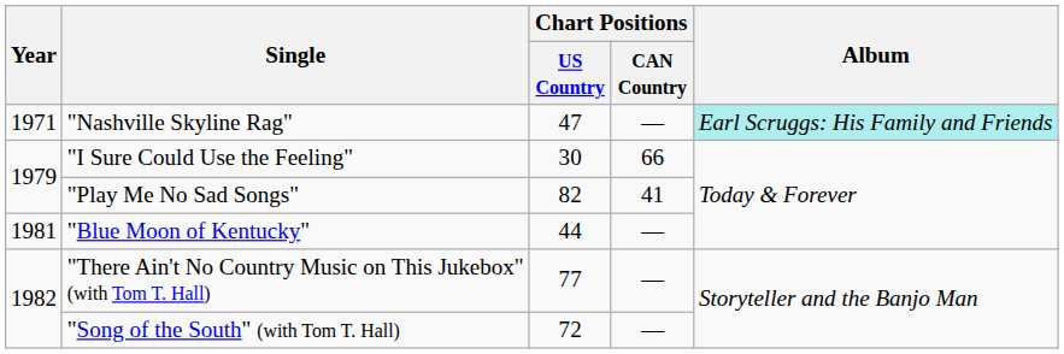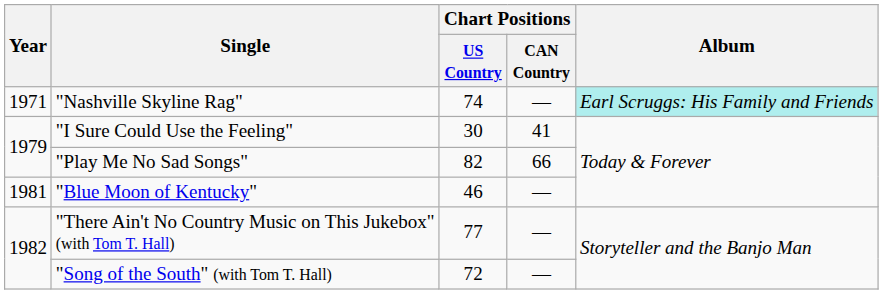 <table class="wikitable">
 <tr>
 <th rowspan="2">Year</th>
 <th rowspan="2">Single</th>
 <th colspan="2">Chart Positions</th>
 <th rowspan="2">Album</th>
 </tr>
 <tr>
 <th style="width:50px;"><small><a href='#'>US Country</a></small></th>
 <th style="width:50px;"><small>CAN Country</small></th>
 </tr>
 <tr>
 <td>1971</td>
 <td>"Nashville Skyline Rag"</td>
-<td style="text-align:center;">47</td>
+<td style="text-align:center;">74</td>
 <td style="text-align:center;">—</td>
 <td style="background: paleturquoise;"><em>Earl Scruggs: His Family and Friends</em></td>
 </tr>
 <tr>
 <td rowspan="2">1979</td>
 <td>"I Sure Could Use the Feeling"</td>
 <td style="text-align:center;">30</td>
-<td style="text-align:center;">66</td>
+<td style="text-align:center;">41</td>
 <td rowspan="3"><em>Today & Forever</em></td>
 </tr>
 <tr>
 <td>"Play Me No Sad Songs"</td>
 <td style="text-align:center;">82</td>
-<td style="text-align:center;">41</td>
+<td style="text-align:center;">66</td>
 </tr>
 <tr>
 <td>1981</td>
 <td>"<a href='#'>Blue Moon of Kentucky</a>"</td>
-<td style="text-align:center;">44</td>
+<td style="text-align:center;">46</td>
 <td style="text-align:center;">—</td>
 </tr>
 <tr>
 <td rowspan="2">1982</td>
 <td>"There Ain't No Country Music on This Jukebox"<br><small>(with <a href='#'>Tom T. Hall</a>)</small></td>
 <td style="text-align:center;">77</td>
 <td style="text-align:center;">—</td>
 <td rowspan="2"><em>Storyteller and the Banjo Man</em></td>
 </tr>
 <tr>
 <td>"<a href='#'>Song of the South</a>" <small>(with Tom T. Hall)</small></td>
 <td style="text-align:center;">72</td>
 <td style="text-align:center;">—</td>
 </tr>
 </table>
